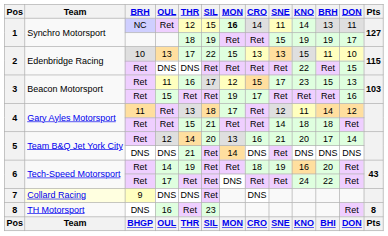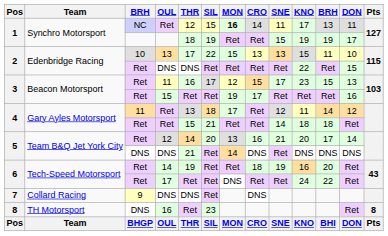 <table class="wikitable" style="font-size: 85%; text-align: center;">
 <tr valign="top">
 <th valign="middle">Pos</th>
 <th valign="middle">Team</th>
 <th><a href='#'>BRH</a></th>
 <th><a href='#'>OUL</a></th>
 <th><a href='#'>THR</a></th>
 <th><a href='#'>SIL</a></th>
 <th><a href='#'>MON</a></th>
 <th><a href='#'>CRO</a></th>
 <th><a href='#'>SNE</a></th>
 <th><a href='#'>KNO</a></th>
 <th><a href='#'>BRH</a></th>
 <th><a href='#'>DON</a></th>
 <th valign=middle>Pts</th>
 </tr>
 <tr>
 <th rowspan=2>1</th>
 <td rowspan=2 align=left>Synchro Motorsport</td>
 <td style="background:#CFCFFF;">NC</td>
 <td style="background:#EFCFFF;">Ret</td>
 <td style="background:#FFFFBF;">12</td>
 <td style="background:#FFFFBF;">15</td>
 <td style="background:#DFFFDF;"><strong>16</strong></td>
 <td style="background:#DFDFDF;">14</td>
 <td style="background:#FFFFBF;">11</td>
-<td style="background:#DFFFDF;">14</td>
+<td style="background:#DFFFDF;">17</td>
 <td style="background:#DFDFDF;">13</td>
 <td style="background:#DFDFDF;">11</td>
 <th rowspan=2>127</th>
 </tr>
 <tr>
 <td></td>
 <td></td>
 <td style="background:#DFFFDF;">18</td>
 <td style="background:#DFFFDF;">19</td>
 <td style="background:#EFCFFF;">Ret</td>
 <td style="background:#EFCFFF;">Ret</td>
 <td style="background:#DFFFDF;">15</td>
 <td style="background:#DFFFDF;">19</td>
 <td style="background:#DFFFDF;">19</td>
 <td style="background:#DFFFDF;">17</td>
 </tr>
 <tr>
 <th rowspan=2>2</th>
 <td rowspan=2 align=left>Edenbridge Racing</td>
 <td style="background:#DFDFDF;">10</td>
 <td style="background:#FFDF9F;">13</td>
 <td style="background:#DFFFDF;">17</td>
 <td style="background:#DFFFDF;">22</td>
 <td style="background:#DFFFDF;">15</td>
 <td style="background:#FFFFBF;">13</td>
 <td style="background:#FFDF9F;">13</td>
 <td style="background:#DFDFDF;">15</td>
 <td style="background:#FFFFBF;">11</td>
 <td style="background:#FFFFBF;">10</td>
 <th rowspan=2>115</th>
 </tr>
 <tr>
 <td style="background:#EFCFFF;">Ret</td>
 <td style="background:#FFFFFF;">DNS</td>
 <td style="background:#FFFFFF;">DNS</td>
 <td style="background:#EFCFFF;">Ret</td>
 <td style="background:#EFCFFF;">Ret</td>
 <td style="background:#EFCFFF;">Ret</td>
 <td style="background:#EFCFFF;">Ret</td>
 <td style="background:#DFFFDF;">22</td>
 <td style="background:#EFCFFF;">Ret</td>
 <td style="background:#DFFFDF;">15</td>
 </tr>
 <tr>
 <th rowspan=2>3</th>
 <td rowspan=2 align=left>Beacon Motorsport</td>
 <td style="background:#EFCFFF;">Ret</td>
 <td style="background:#FFFFBF;">11</td>
 <td style="background:#DFFFDF;">16</td>
 <td style="background:#DFDFDF;">17</td>
 <td style="background:#FFFFBF;">12</td>
 <td style="background:#FFDF9F;">15</td>
 <td style="background:#DFFFDF;">17</td>
 <td style="background:#DFFFDF;">23</td>
 <td style="background:#DFFFDF;">15</td>
 <td style="background:#DFFFDF;">13</td>
 <th rowspan=2>103</th>
 </tr>
 <tr>
 <td style="background:#EFCFFF;">Ret</td>
 <td style="background:#DFFFDF;">15</td>
 <td style="background:#EFCFFF;">Ret</td>
 <td style="background:#EFCFFF;">Ret</td>
 <td style="background:#DFFFDF;">19</td>
 <td style="background:#DFFFDF;">17</td>
 <td style="background:#EFCFFF;">Ret</td>
 <td style="background:#EFCFFF;">Ret</td>
 <td style="background:#EFCFFF;">Ret</td>
 <td style="background:#DFFFDF;">16</td>
 </tr>
 <tr>
 <th rowspan=2>4</th>
 <td rowspan=2 align=left><a href='#'>Gary Ayles Motorsport</a></td>
 <td style="background:#FFDF9F;">11</td>
 <td style="background:#EFCFFF;">Ret</td>
 <td style="background:#DFDFDF;">13</td>
 <td style="background:#FFDF9F;">18</td>
 <td style="background:#DFFFDF;">17</td>
 <td style="background:#EFCFFF;">Ret</td>
 <td style="background:#DFDFDF;">12</td>
 <td style="background:#FFFFBF;">11</td>
 <td style="background:#FFDF9F;">14</td>
 <td style="background:#FFDF9F;">12</td>
 <th rowspan=2></th>
 </tr>
 <tr>
 <td style="background:#EFCFFF;">Ret</td>
 <td style="background:#EFCFFF;">Ret</td>
 <td style="background:#DFFFDF;">15</td>
 <td style="background:#DFFFDF;">21</td>
 <td style="background:#EFCFFF;">Ret</td>
 <td style="background:#EFCFFF;">Ret</td>
 <td style="background:#DFFFDF;">14</td>
 <td style="background:#DFFFDF;">18</td>
 <td style="background:#DFFFDF;">18</td>
 <td style="background:#EFCFFF;">Ret</td>
 </tr>
 <tr>
 <th rowspan=2>5</th>
 <td rowspan=2 align=left nowrap><a href='#'>Team B&Q Jet York City</a></td>
 <td style="background:#EFCFFF;">Ret</td>
 <td style="background:#DFDFDF;">12</td>
 <td style="background:#FFDF9F;">14</td>
 <td style="background:#DFFFDF;">20</td>
 <td style="background:#DFDFDF;">13</td>
 <td style="background:#DFFFDF;">16</td>
 <td style="background:#DFFFDF;">21</td>
 <td style="background:#DFFFDF;">20</td>
 <td style="background:#DFFFDF;">17</td>
 <td style="background:#DFFFDF;">14</td>
 <th rowspan=2></th>
 </tr>
 <tr>
 <td style="background:#FFFFFF;">DNS</td>
 <td style="background:#FFFFFF;">DNS</td>
 <td style="background:#DFFFDF;">21</td>
 <td style="background:#EFCFFF;">Ret</td>
 <td style="background:#FFDF9F;">14</td>
 <td style="background:#FFFFFF;">DNS</td>
 <td style="background:#EFCFFF;">Ret</td>
 <td style="background:#FFFFFF;">DNS</td>
 <td style="background:#FFFFFF;">DNS</td>
 <td style="background:#FFFFFF;">DNS</td>
 </tr>
 <tr>
 <th rowspan=2>6</th>
 <td rowspan=2 align=left><a href='#'>Tech-Speed Motorsport</a></td>
 <td style="background:#EFCFFF;">Ret</td>
 <td style="background:#DFFFDF;">14</td>
 <td style="background:#DFFFDF;">19</td>
 <td style="background:#EFCFFF;">Ret</td>
 <td style="background:#EFCFFF;">Ret</td>
 <td style="background:#DFFFDF;">18</td>
 <td style="background:#DFFFDF;">19</td>
 <td style="background:#FFDF9F;">16</td>
 <td style="background:#DFFFDF;">20</td>
 <td style="background:#EFCFFF;">Ret</td>
 <th rowspan=2>43</th>
 </tr>
 <tr>
 <td style="background:#EFCFFF;">Ret</td>
 <td style="background:#DFFFDF;">17</td>
 <td style="background:#EFCFFF;">Ret</td>
 <td style="background:#EFCFFF;">Ret</td>
 <td style="background:#FFFFFF;">DNS</td>
 <td style="background:#EFCFFF;">Ret</td>
 <td style="background:#EFCFFF;">Ret</td>
 <td style="background:#DFFFDF;">24</td>
 <td style="background:#DFFFDF;">22</td>
 <td style="background:#EFCFFF;">Ret</td>
 </tr>
 <tr>
 <th>7</th>
-<td align=left style="background: lightyellow;"><a href='#'>Collard Racing</a></td>
+<td align=left><a href='#'>Collard Racing</a></td>
 <td style="background:#FFFFBF;">9</td>
 <td style="background:#FFFFFF;">DNS</td>
 <td style="background:#FFFFFF;">DNS</td>
 <td style="background:#EFCFFF;">Ret</td>
 <td></td>
 <td style="background:#FFFFFF;">DNS</td>
 <td></td>
 <td></td>
 <td></td>
 <td></td>
 <th></th>
 </tr>
 <tr>
 <th>8</th>
 <td align=left><a href='#'>TH Motorsport</a></td>
 <td style="background:#FFFFFF;">DNS</td>
 <td style="background:#DFFFDF;">16</td>
 <td style="background:#EFCFFF;">Ret</td>
 <td style="background:#DFFFDF;">23</td>
 <td></td>
 <td></td>
 <td></td>
 <td></td>
 <td></td>
 <td style="background:#EFCFFF;">Ret</td>
 <th>8</th>
 </tr>
 <tr>
 <th valign="middle">Pos</th>
 <th valign="middle">Team</th>
 <th><a href='#'>BHGP</a></th>
 <th><a href='#'>OUL</a></th>
 <th><a href='#'>THR</a></th>
 <th><a href='#'>SIL</a></th>
 <th><a href='#'>MON</a></th>
 <th><a href='#'>CRO</a></th>
 <th><a href='#'>SNE</a></th>
 <th><a href='#'>KNO</a></th>
 <th><a href='#'>BHI</a></th>
 <th><a href='#'>DON</a></th>
 <th valign=middle>Pts</th>
 </tr>
 </table>
